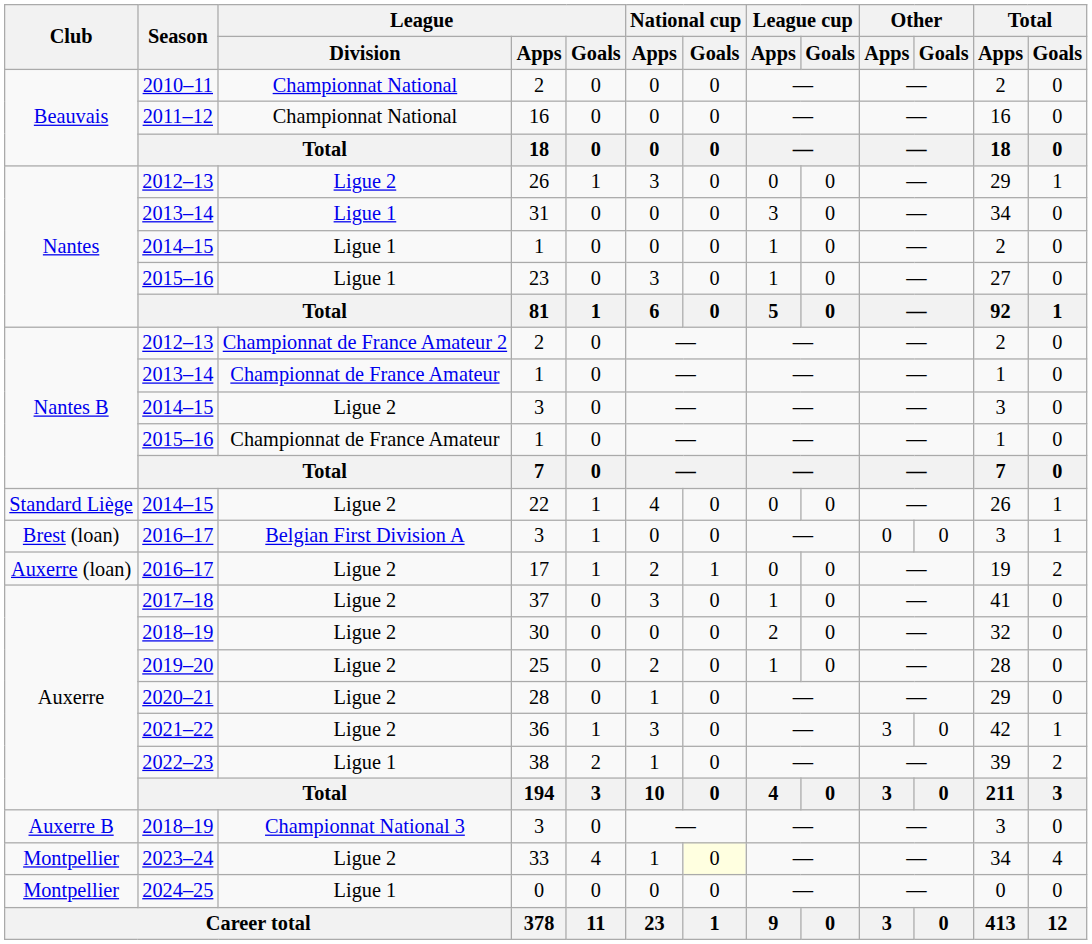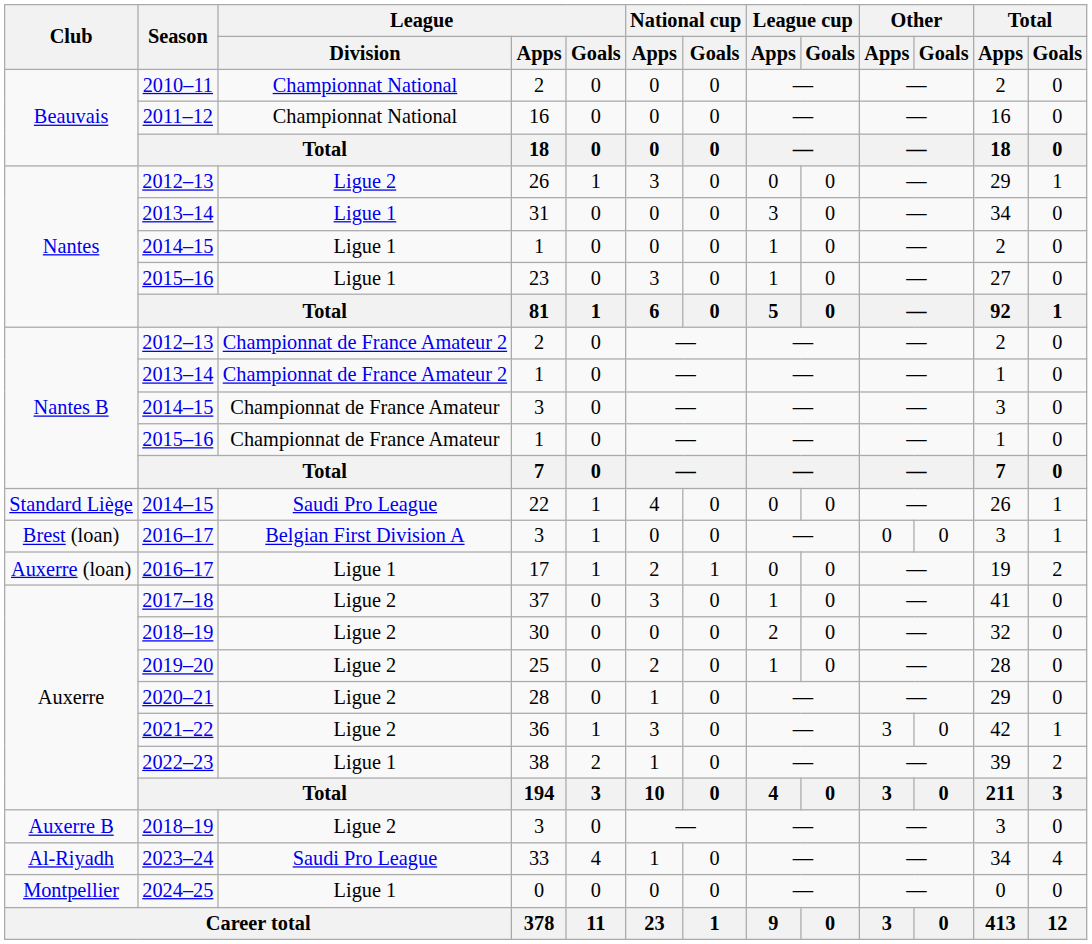 <table class="wikitable" style="text-align:center">
 <tr>
 <th rowspan="2">Club</th>
 <th rowspan="2">Season</th>
 <th colspan="3">League</th>
 <th colspan="2">National cup</th>
 <th colspan="2">League cup</th>
 <th colspan="2">Other</th>
 <th colspan="2">Total</th>
 </tr>
 <tr>
 <th>Division</th>
 <th>Apps</th>
 <th>Goals</th>
 <th>Apps</th>
 <th>Goals</th>
 <th>Apps</th>
 <th>Goals</th>
 <th>Apps</th>
 <th>Goals</th>
 <th>Apps</th>
 <th>Goals</th>
 </tr>
 <tr>
 <td rowspan="3"><a href='#'>Beauvais</a></td>
 <td><a href='#'>2010–11</a></td>
 <td><a href='#'>Championnat National</a></td>
 <td>2</td>
 <td>0</td>
 <td>0</td>
 <td>0</td>
 <td colspan="2">—</td>
 <td colspan="2">—</td>
 <td>2</td>
 <td>0</td>
 </tr>
 <tr>
 <td><a href='#'>2011–12</a></td>
 <td>Championnat National</td>
 <td>16</td>
 <td>0</td>
 <td>0</td>
 <td>0</td>
 <td colspan="2">—</td>
 <td colspan="2">—</td>
 <td>16</td>
 <td>0</td>
 </tr>
 <tr>
 <th colspan="2">Total</th>
 <th>18</th>
 <th>0</th>
 <th>0</th>
 <th>0</th>
 <th colspan="2">—</th>
 <th colspan="2">—</th>
 <th>18</th>
 <th>0</th>
 </tr>
 <tr>
 <td rowspan="5"><a href='#'>Nantes</a></td>
 <td><a href='#'>2012–13</a></td>
 <td><a href='#'>Ligue 2</a></td>
 <td>26</td>
 <td>1</td>
 <td>3</td>
 <td>0</td>
 <td>0</td>
 <td>0</td>
 <td colspan="2">—</td>
 <td>29</td>
 <td>1</td>
 </tr>
 <tr>
 <td><a href='#'>2013–14</a></td>
 <td><a href='#'>Ligue 1</a></td>
 <td>31</td>
 <td>0</td>
 <td>0</td>
 <td>0</td>
 <td>3</td>
 <td>0</td>
 <td colspan="2">—</td>
 <td>34</td>
 <td>0</td>
 </tr>
 <tr>
 <td><a href='#'>2014–15</a></td>
 <td>Ligue 1</td>
 <td>1</td>
 <td>0</td>
 <td>0</td>
 <td>0</td>
 <td>1</td>
 <td>0</td>
 <td colspan="2">—</td>
 <td>2</td>
 <td>0</td>
 </tr>
 <tr>
 <td><a href='#'>2015–16</a></td>
 <td>Ligue 1</td>
 <td>23</td>
 <td>0</td>
 <td>3</td>
 <td>0</td>
 <td>1</td>
 <td>0</td>
 <td colspan="2">—</td>
 <td>27</td>
 <td>0</td>
 </tr>
 <tr>
 <th colspan="2">Total</th>
 <th>81</th>
 <th>1</th>
 <th>6</th>
 <th>0</th>
 <th>5</th>
 <th>0</th>
 <th colspan="2">—</th>
 <th>92</th>
 <th>1</th>
 </tr>
 <tr>
 <td rowspan="5"><a href='#'>Nantes B</a></td>
 <td><a href='#'>2012–13</a></td>
 <td><a href='#'>Championnat de France Amateur 2</a></td>
 <td>2</td>
 <td>0</td>
 <td colspan="2">—</td>
 <td colspan="2">—</td>
 <td colspan="2">—</td>
 <td>2</td>
 <td>0</td>
 </tr>
 <tr>
 <td><a href='#'>2013–14</a></td>
-<td><a href='#'>Championnat de France Amateur</a></td>
+<td><a href='#'>Championnat de France Amateur 2</a></td>
 <td>1</td>
 <td>0</td>
 <td colspan="2">—</td>
 <td colspan="2">—</td>
 <td colspan="2">—</td>
 <td>1</td>
 <td>0</td>
 </tr>
 <tr>
 <td><a href='#'>2014–15</a></td>
-<td>Ligue 2</td>
+<td>Championnat de France Amateur</td>
 <td>3</td>
 <td>0</td>
 <td colspan="2">—</td>
 <td colspan="2">—</td>
 <td colspan="2">—</td>
 <td>3</td>
 <td>0</td>
 </tr>
 <tr>
 <td><a href='#'>2015–16</a></td>
 <td>Championnat de France Amateur</td>
 <td>1</td>
 <td>0</td>
 <td colspan="2">—</td>
 <td colspan="2">—</td>
 <td colspan="2">—</td>
 <td>1</td>
 <td>0</td>
 </tr>
 <tr>
 <th colspan="2">Total</th>
 <th>7</th>
 <th>0</th>
 <th colspan="2">—</th>
 <th colspan="2">—</th>
 <th colspan="2">—</th>
 <th>7</th>
 <th>0</th>
 </tr>
 <tr>
 <td><a href='#'>Standard Liège</a></td>
 <td><a href='#'>2014–15</a></td>
-<td>Ligue 2</td>
+<td><a href='#'>Saudi Pro League</a></td>
 <td>22</td>
 <td>1</td>
 <td>4</td>
 <td>0</td>
 <td>0</td>
 <td>0</td>
 <td colspan="2">—</td>
 <td>26</td>
 <td>1</td>
 </tr>
 <tr>
 <td><a href='#'>Brest</a> (loan)</td>
 <td><a href='#'>2016–17</a></td>
 <td><a href='#'>Belgian First Division A</a></td>
 <td>3</td>
 <td>1</td>
 <td>0</td>
 <td>0</td>
 <td colspan="2">—</td>
 <td>0</td>
 <td>0</td>
 <td>3</td>
 <td>1</td>
 </tr>
 <tr>
 <td><a href='#'>Auxerre</a> (loan)</td>
 <td><a href='#'>2016–17</a></td>
-<td>Ligue 2</td>
+<td>Ligue 1</td>
 <td>17</td>
 <td>1</td>
 <td>2</td>
 <td>1</td>
 <td>0</td>
 <td>0</td>
 <td colspan="2">—</td>
 <td>19</td>
 <td>2</td>
 </tr>
 <tr>
 <td rowspan="7">Auxerre</td>
 <td><a href='#'>2017–18</a></td>
 <td>Ligue 2</td>
 <td>37</td>
 <td>0</td>
 <td>3</td>
 <td>0</td>
 <td>1</td>
 <td>0</td>
 <td colspan="2">—</td>
 <td>41</td>
 <td>0</td>
 </tr>
 <tr>
 <td><a href='#'>2018–19</a></td>
 <td>Ligue 2</td>
 <td>30</td>
 <td>0</td>
 <td>0</td>
 <td>0</td>
 <td>2</td>
 <td>0</td>
 <td colspan="2">—</td>
 <td>32</td>
 <td>0</td>
 </tr>
 <tr>
 <td><a href='#'>2019–20</a></td>
 <td>Ligue 2</td>
 <td>25</td>
 <td>0</td>
 <td>2</td>
 <td>0</td>
 <td>1</td>
 <td>0</td>
 <td colspan="2">—</td>
 <td>28</td>
 <td>0</td>
 </tr>
 <tr>
 <td><a href='#'>2020–21</a></td>
 <td>Ligue 2</td>
 <td>28</td>
 <td>0</td>
 <td>1</td>
 <td>0</td>
 <td colspan="2">—</td>
 <td colspan="2">—</td>
 <td>29</td>
 <td>0</td>
 </tr>
 <tr>
 <td><a href='#'>2021–22</a></td>
 <td>Ligue 2</td>
 <td>36</td>
 <td>1</td>
 <td>3</td>
 <td>0</td>
 <td colspan="2">—</td>
 <td>3</td>
 <td>0</td>
 <td>42</td>
 <td>1</td>
 </tr>
 <tr>
 <td><a href='#'>2022–23</a></td>
 <td>Ligue 1</td>
 <td>38</td>
 <td>2</td>
 <td>1</td>
 <td>0</td>
 <td colspan="2">—</td>
 <td colspan="2">—</td>
 <td>39</td>
 <td>2</td>
 </tr>
 <tr>
 <th colspan="2">Total</th>
 <th>194</th>
 <th>3</th>
 <th>10</th>
 <th>0</th>
 <th>4</th>
 <th>0</th>
 <th>3</th>
 <th>0</th>
 <th>211</th>
 <th>3</th>
 </tr>
 <tr>
 <td><a href='#'>Auxerre B</a></td>
 <td><a href='#'>2018–19</a></td>
-<td><a href='#'>Championnat National 3</a></td>
+<td>Ligue 2</td>
 <td>3</td>
 <td>0</td>
 <td colspan="2">—</td>
 <td colspan="2">—</td>
 <td colspan="2">—</td>
 <td>3</td>
 <td>0</td>
 </tr>
 <tr>
-<td><a href='#'>Montpellier</a></td>
+<td><a href='#'>Al-Riyadh</a></td>
 <td><a href='#'>2023–24</a></td>
-<td>Ligue 2</td>
+<td><a href='#'>Saudi Pro League</a></td>
 <td>33</td>
 <td>4</td>
 <td>1</td>
-<td style="background: lightyellow;">0</td>
+<td>0</td>
 <td colspan="2">—</td>
 <td colspan="2">—</td>
 <td>34</td>
 <td>4</td>
 </tr>
 <tr>
 <td><a href='#'>Montpellier</a></td>
 <td><a href='#'>2024–25</a></td>
 <td>Ligue 1</td>
 <td>0</td>
 <td>0</td>
 <td>0</td>
 <td>0</td>
 <td colspan="2">—</td>
 <td colspan="2">—</td>
 <td>0</td>
 <td>0</td>
 </tr>
 <tr>
 <th colspan="3">Career total</th>
 <th>378</th>
 <th>11</th>
 <th>23</th>
 <th>1</th>
 <th>9</th>
 <th>0</th>
 <th>3</th>
 <th>0</th>
 <th>413</th>
 <th>12</th>
 </tr>
 </table>
